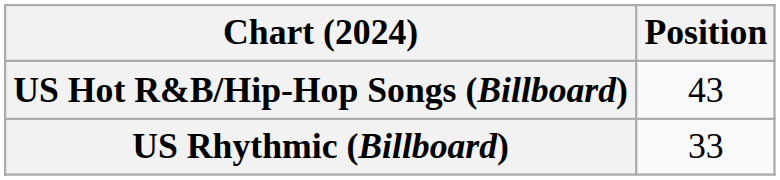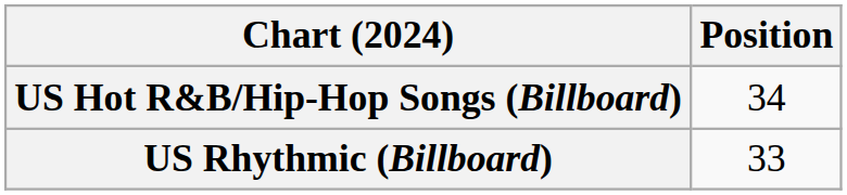 <table class="wikitable sortable plainrowheaders" style="text-align:center">
 <tr>
 <th scope="col">Chart (2024)</th>
 <th scope="col">Position</th>
 </tr>
 <tr>
 <th scope="row">US Hot R&B/Hip-Hop Songs (<em>Billboard</em>)</th>
-<td>43</td>
+<td>34</td>
 </tr>
 <tr>
 <th scope="row">US Rhythmic (<em>Billboard</em>)</th>
 <td>33</td>
 </tr>
 </table>
